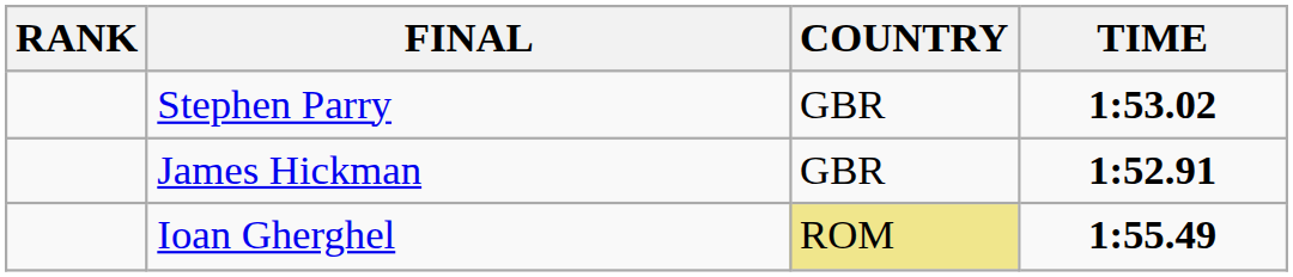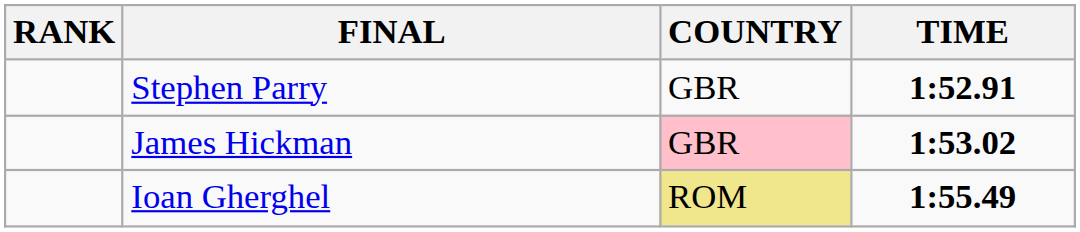 <table class="wikitable">
 <tr>
 <th>RANK</th>
 <th align="left" style="width: 15em">FINAL</th>
 <th>COUNTRY</th>
 <th style="width: 6em">TIME</th>
 </tr>
 <tr>
 <td align="center"></td>
 <td><a href='#'>Stephen Parry</a></td>
 <td> GBR</td>
-<td align="center"><strong>1:53.02</strong></td>
+<td align="center"><strong>1:52.91</strong></td>
 </tr>
 <tr>
 <td align="center"></td>
 <td><a href='#'>James Hickman</a></td>
-<td> GBR</td>
-<td align="center"><strong>1:52.91</strong></td>
+<td style="background: pink;"> GBR</td>
+<td align="center"><strong>1:53.02</strong></td>
 </tr>
 <tr>
 <td align="center"></td>
 <td><a href='#'>Ioan Gherghel</a></td>
 <td style="background: khaki;"> ROM</td>
 <td align="center"><strong>1:55.49</strong></td>
 </tr>
 </table>
